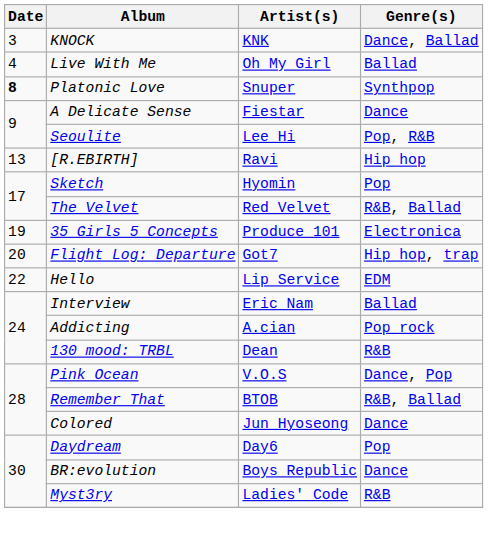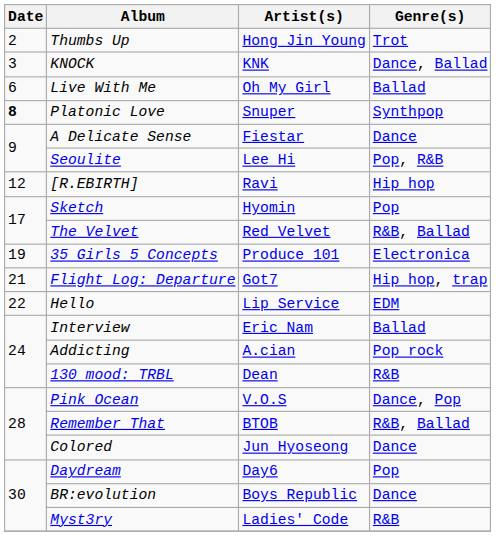 <table class="wikitable">
 <tr>
 <th>Date</th>
 <th>Album</th>
 <th>Artist(s)</th>
 <th>Genre(s)</th>
 </tr>
 <tr>
+<td>2</td>
+<td><em>Thumbs Up</em></td>
+<td><a href='#'>Hong Jin Young</a></td>
+<td><a href='#'>Trot</a></td>
+</tr>
+<tr>
 <td>3</td>
 <td><em>KNOCK</em></td>
 <td><a href='#'>KNK</a></td>
 <td><a href='#'>Dance</a>, <a href='#'>Ballad</a></td>
 </tr>
 <tr>
-<td>4</td>
+<td>6</td>
 <td><em>Live With Me</em></td>
 <td><a href='#'>Oh My Girl</a></td>
 <td><a href='#'>Ballad</a></td>
 </tr>
 <tr>
 <td><strong>8</strong></td>
 <td><em>Platonic Love</em></td>
 <td><a href='#'>Snuper</a></td>
 <td><a href='#'>Synthpop</a></td>
 </tr>
 <tr>
 <td rowspan="2">9</td>
 <td><em>A Delicate Sense</em></td>
 <td><a href='#'>Fiestar</a></td>
 <td><a href='#'>Dance</a></td>
 </tr>
 <tr>
 <td><em><a href='#'>Seoulite</a></em></td>
 <td><a href='#'>Lee Hi</a></td>
 <td><a href='#'>Pop</a>, <a href='#'>R&B</a></td>
 </tr>
 <tr>
-<td>13</td>
+<td>12</td>
 <td><em>[R.EBIRTH]</em></td>
 <td><a href='#'>Ravi</a></td>
 <td><a href='#'>Hip hop</a></td>
 </tr>
 <tr>
 <td rowspan="2">17</td>
 <td><em><a href='#'>Sketch</a></em></td>
 <td><a href='#'>Hyomin</a></td>
 <td><a href='#'>Pop</a></td>
 </tr>
 <tr>
 <td><em><a href='#'>The Velvet</a></em></td>
 <td><a href='#'>Red Velvet</a></td>
 <td><a href='#'>R&B</a>, <a href='#'>Ballad</a></td>
 </tr>
 <tr>
 <td>19</td>
 <td><em><a href='#'>35 Girls 5 Concepts</a></em></td>
 <td><a href='#'>Produce 101</a></td>
 <td><a href='#'>Electronica</a></td>
 </tr>
 <tr>
-<td>20</td>
+<td>21</td>
 <td><em><a href='#'>Flight Log: Departure</a></em></td>
 <td><a href='#'>Got7</a></td>
 <td><a href='#'>Hip hop</a>, <a href='#'>trap</a></td>
 </tr>
 <tr>
 <td>22</td>
 <td><em>Hello</em></td>
 <td><a href='#'>Lip Service</a></td>
 <td><a href='#'>EDM</a></td>
 </tr>
 <tr>
 <td rowspan="3">24</td>
 <td><em>Interview</em></td>
 <td><a href='#'>Eric Nam</a></td>
 <td><a href='#'>Ballad</a></td>
 </tr>
 <tr>
 <td><em>Addicting</em></td>
 <td><a href='#'>A.cian</a></td>
 <td><a href='#'>Pop rock</a></td>
 </tr>
 <tr>
 <td><em><a href='#'>130 mood: TRBL</a></em></td>
 <td><a href='#'>Dean</a></td>
 <td><a href='#'>R&B</a></td>
 </tr>
 <tr>
 <td rowspan="3">28</td>
 <td><em><a href='#'>Pink Ocean</a></em></td>
 <td><a href='#'>V.O.S</a></td>
 <td><a href='#'>Dance</a>, <a href='#'>Pop</a></td>
 </tr>
 <tr>
 <td><em><a href='#'>Remember That</a></em></td>
 <td><a href='#'>BTOB</a></td>
 <td><a href='#'>R&B</a>, <a href='#'>Ballad</a></td>
 </tr>
 <tr>
 <td><em>Colored</em></td>
 <td><a href='#'>Jun Hyoseong</a></td>
 <td><a href='#'>Dance</a></td>
 </tr>
 <tr>
 <td rowspan="3">30</td>
 <td><em><a href='#'>Daydream</a></em></td>
 <td><a href='#'>Day6</a></td>
 <td><a href='#'>Pop</a></td>
 </tr>
 <tr>
 <td><em>BR:evolution</em></td>
 <td><a href='#'>Boys Republic</a></td>
 <td><a href='#'>Dance</a></td>
 </tr>
 <tr>
 <td><em><a href='#'>Myst3ry</a></em></td>
 <td><a href='#'>Ladies' Code</a></td>
 <td><a href='#'>R&B</a></td>
 </tr>
 <tr>
 </tr>
 </table>
